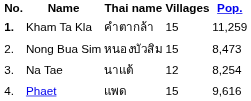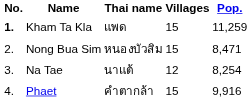 <table>
 <tr>
 <th>No.</th>
 <th>Name</th>
 <th>Thai name</th>
 <th>Villages</th>
 <th><a href='#'>Pop.</a></th>
 </tr>
 <tr>
 <td><strong>1.</strong></td>
 <td>Kham Ta Kla</td>
-<td>คำตากล้า</td>
+<td>แพด</td>
 <td>15</td>
 <td>11,259</td>
 <td></td>
 </tr>
 <tr>
 <td>2.</td>
 <td>Nong Bua Sim</td>
 <td>หนองบัวสิม</td>
 <td>15</td>
-<td>8,473</td>
+<td>8,471</td>
 <td></td>
 </tr>
 <tr>
 <td>3.</td>
 <td>Na Tae</td>
 <td>นาแต้</td>
 <td>12</td>
 <td>8,254</td>
 <td></td>
 </tr>
 <tr>
 <td>4.</td>
 <td><a href='#'>Phaet</a></td>
-<td>แพด</td>
+<td>คำตากล้า</td>
 <td>15</td>
-<td>9,616</td>
+<td>9,916</td>
 <td></td>
 </tr>
 </table>
